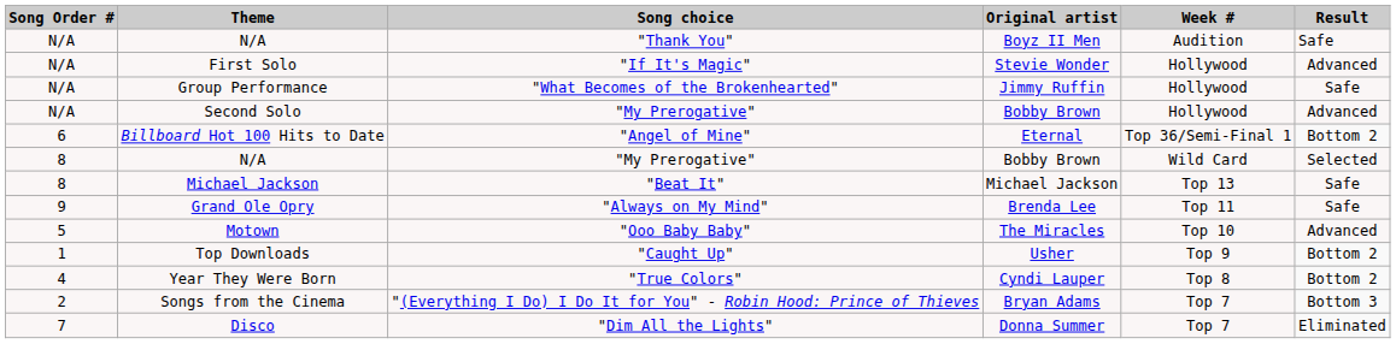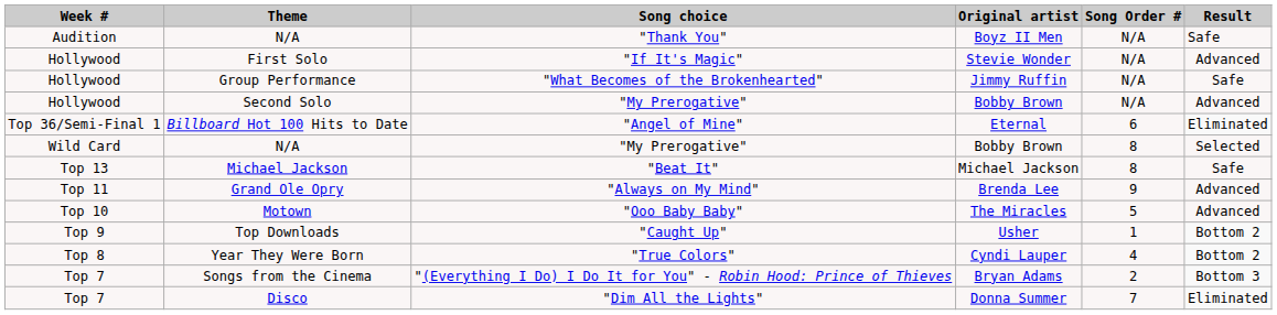 <table class="wikitable">
 <tr style="text-align:Center; background:#ccc;">
-<td colspan="1" style="background:#ccc; "><strong>Song Order #</strong></td>
+<td colspan="1" style="background:#ccc; "><strong>Week #</strong></td>
 <td colspan="1" style="background:#ccc; "><strong>Theme</strong></td>
 <td colspan="1" style="background:#ccc; "><strong>Song choice</strong></td>
 <td colspan="1" style="background:#ccc; "><strong>Original artist</strong></td>
-<td colspan="1" style="background:#ccc; "><strong>Week #</strong></td>
+<td colspan="1" style="background:#ccc; "><strong>Song Order #</strong></td>
 <td colspan="1" style="background:#ccc; "><strong>Result</strong></td>
 </tr>
 <tr>
-<td colspan="1" style="text-align:center; background:#faf6f6;">N/A</td>
+<td colspan="1" style="text-align:center; background:#faf6f6;">Audition</td>
 <td colspan="1" style="text-align:center; background:#faf6f6;">N/A</td>
 <td colspan="1" style="text-align:center; background:#faf6f6;">"<a href='#'>Thank You</a>"</td>
 <td colspan="1" style="text-align:center; background:#faf6f6;"><a href='#'>Boyz II Men</a></td>
-<td colspan="1" style="text-align:center; background:#faf6f6;">Audition</td>
+<td colspan="1" style="text-align:center; background:#faf6f6;">N/A</td>
 <td colspan="1" style="background:#faf6f6;">Safe</td>
 </tr>
 <tr>
-<td colspan="1" style="text-align:center; background:#faf6f6;">N/A</td>
+<td colspan="1" style="text-align:center; background:#faf6f6;">Hollywood</td>
 <td colspan="1" style="text-align:center; background:#faf6f6;">First Solo</td>
 <td colspan="1" style="text-align:center; background:#faf6f6;">"<a href='#'>If It's Magic</a>"</td>
 <td colspan="1" style="text-align:center; background:#faf6f6;"><a href='#'>Stevie Wonder</a></td>
-<td colspan="1" style="text-align:center; background:#faf6f6;">Hollywood</td>
+<td colspan="1" style="text-align:center; background:#faf6f6;">N/A</td>
 <td colspan="1" style="text-align:center; background:#faf6f6;">Advanced</td>
 </tr>
 <tr style="text-align:center; background:#faf6f6;">
-<td colspan="1" style="background:#faf6f6;">N/A</td>
+<td colspan="1" style="background:#faf6f6;">Hollywood</td>
 <td colspan="1" style="background:#faf6f6;">Group Performance</td>
 <td colspan="1" style="background:#faf6f6;">"<a href='#'>What Becomes of the Brokenhearted</a>"</td>
 <td colspan="1" style="background:#faf6f6;"><a href='#'>Jimmy Ruffin</a></td>
-<td colspan="1" style="background:#faf6f6;">Hollywood</td>
+<td colspan="1" style="background:#faf6f6;">N/A</td>
 <td colspan="1" style="background:#faf6f6;">Safe</td>
 </tr>
 <tr style="text-align:center; background:#faf6f6;">
-<td colspan="1" style="background:#faf6f6;">N/A</td>
+<td colspan="1" style="background:#faf6f6;">Hollywood</td>
 <td colspan="1" style="background:#faf6f6;">Second Solo</td>
 <td colspan="1" style="background:#faf6f6;">"<a href='#'>My Prerogative</a>"</td>
 <td colspan="1" style="background:#faf6f6;"><a href='#'>Bobby Brown</a></td>
-<td colspan="1" style="background:#faf6f6;">Hollywood</td>
+<td colspan="1" style="background:#faf6f6;">N/A</td>
 <td colspan="1" style="background:#faf6f6;">Advanced</td>
 </tr>
 <tr>
-<td colspan="1" style="text-align:center; background:#faf6f6;">6</td>
+<td colspan="1" style="text-align:center; background:#faf6f6;">Top 36/Semi-Final 1</td>
 <td colspan="1" style="text-align:center; background:#faf6f6;"><a href='#'><em>Billboard</em> Hot 100</a> Hits to Date</td>
 <td colspan="1" style="text-align:center; background:#faf6f6;">"<a href='#'>Angel of Mine</a>"</td>
 <td colspan="1" style="text-align:center; background:#faf6f6;"><a href='#'>Eternal</a></td>
-<td colspan="1" style="text-align:center; background:#faf6f6;">Top 36/Semi-Final 1</td>
+<td colspan="1" style="text-align:center; background:#faf6f6;">6</td>
+<td colspan="1" style="text-align:center; background:#FFFCCCC;">Eliminated</td>
+</tr>
+<tr>
+<td colspan="1" style="text-align:center; background:#faf6f6;">Wild Card</td>
+<td colspan="1" style="text-align:center; background:#faf6f6;">N/A</td>
+<td colspan="1" style="text-align:center; background:#faf6f6;">"My Prerogative"</td>
+<td colspan="1" style="text-align:center; background:#faf6f6;">Bobby Brown</td>
+<td colspan="1" style="text-align:center; background:#faf6f6;">8</td>
+<td colspan="1" style="text-align:center; background:#faf6f6;">Selected</td>
+</tr>
+<tr style="text-align:center; background:#faf6f6;">
+<td colspan="1" style="background:#faf6f6;">Top 13</td>
+<td colspan="1" style="background:#faf6f6;"><a href='#'>Michael Jackson</a></td>
+<td colspan="1" style="background:#faf6f6;">"<a href='#'>Beat It</a>"</td>
+<td colspan="1" style="background:#faf6f6;">Michael Jackson</td>
+<td colspan="1" style="background:#faf6f6;">8</td>
+<td colspan="1" style="background:#faf6f6;">Safe</td>
+</tr>
+<tr style="text-align:center; background:#faf6f6;">
+<td colspan="1" style="background:#faf6f6;">Top 11</td>
+<td colspan="1" style="background:#faf6f6;"><a href='#'>Grand Ole Opry</a></td>
+<td colspan="1" style="background:#faf6f6;">"<a href='#'>Always on My Mind</a>"</td>
+<td colspan="1" style="background:#faf6f6;"><a href='#'>Brenda Lee</a></td>
+<td colspan="1" style="background:#faf6f6;">9</td>
+<td colspan="1" style="text-align:center; background:#faf6f6;">Advanced</td>
+</tr>
+<tr style="text-align:center; background:#faf6f6;">
+<td colspan="1" style="background:#faf6f6;">Top 10</td>
+<td colspan="1" style="background:#faf6f6;"><a href='#'>Motown</a></td>
+<td colspan="1" style="background:#faf6f6;">"<a href='#'>Ooo Baby Baby</a>"</td>
+<td colspan="1" style="background:#faf6f6;"><a href='#'>The Miracles</a></td>
+<td colspan="1" style="background:#faf6f6;">5</td>
+<td colspan="1" style="text-align:center; background:#faf6f6;">Advanced</td>
+</tr>
+<tr>
+<td colspan="1" style="text-align:center; background:#faf6f6;">Top 9</td>
+<td colspan="1" style="text-align:center; background:#faf6f6;">Top Downloads</td>
+<td colspan="1" style="text-align:center; background:#faf6f6;">"<a href='#'>Caught Up</a>"</td>
+<td colspan="1" style="text-align:center; background:#faf6f6;"><a href='#'>Usher</a></td>
+<td colspan="1" style="text-align:center; background:#faf6f6;">1</td>
 <td colspan="1" style="text-align:center; background:#FFFCCCC;">Bottom 2</td>
 </tr>
 <tr>
-<td colspan="1" style="text-align:center; background:#faf6f6;">8</td>
-<td colspan="1" style="text-align:center; background:#faf6f6;">N/A</td>
-<td colspan="1" style="text-align:center; background:#faf6f6;">"My Prerogative"</td>
-<td colspan="1" style="text-align:center; background:#faf6f6;">Bobby Brown</td>
-<td colspan="1" style="text-align:center; background:#faf6f6;">Wild Card</td>
-<td colspan="1" style="text-align:center; background:#faf6f6;">Selected</td>
-</tr>
-<tr style="text-align:center; background:#faf6f6;">
-<td colspan="1" style="background:#faf6f6;">8</td>
-<td colspan="1" style="background:#faf6f6;"><a href='#'>Michael Jackson</a></td>
-<td colspan="1" style="background:#faf6f6;">"<a href='#'>Beat It</a>"</td>
-<td colspan="1" style="background:#faf6f6;">Michael Jackson</td>
-<td colspan="1" style="background:#faf6f6;">Top 13</td>
-<td colspan="1" style="background:#faf6f6;">Safe</td>
-</tr>
-<tr style="text-align:center; background:#faf6f6;">
-<td colspan="1" style="background:#faf6f6;">9</td>
-<td colspan="1" style="background:#faf6f6;"><a href='#'>Grand Ole Opry</a></td>
-<td colspan="1" style="background:#faf6f6;">"<a href='#'>Always on My Mind</a>"</td>
-<td colspan="1" style="background:#faf6f6;"><a href='#'>Brenda Lee</a></td>
-<td colspan="1" style="background:#faf6f6;">Top 11</td>
-<td colspan="1" style="background:#faf6f6;">Safe</td>
-</tr>
-<tr style="text-align:center; background:#faf6f6;">
-<td colspan="1" style="background:#faf6f6;">5</td>
-<td colspan="1" style="background:#faf6f6;"><a href='#'>Motown</a></td>
-<td colspan="1" style="background:#faf6f6;">"<a href='#'>Ooo Baby Baby</a>"</td>
-<td colspan="1" style="background:#faf6f6;"><a href='#'>The Miracles</a></td>
-<td colspan="1" style="background:#faf6f6;">Top 10</td>
-<td colspan="1" style="text-align:center; background:#faf6f6;">Advanced</td>
-</tr>
-<tr>
-<td colspan="1" style="text-align:center; background:#faf6f6;">1</td>
-<td colspan="1" style="text-align:center; background:#faf6f6;">Top Downloads</td>
-<td colspan="1" style="text-align:center; background:#faf6f6;">"<a href='#'>Caught Up</a>"</td>
-<td colspan="1" style="text-align:center; background:#faf6f6;"><a href='#'>Usher</a></td>
-<td colspan="1" style="text-align:center; background:#faf6f6;">Top 9</td>
-<td colspan="1" style="text-align:center; background:#FFFCCCC;">Bottom 2</td>
-</tr>
-<tr>
-<td colspan="1" style="text-align:center; background:#faf6f6;">4</td>
+<td colspan="1" style="text-align:center; background:#faf6f6;">Top 8</td>
 <td colspan="1" style="text-align:center; background:#faf6f6;">Year They Were Born</td>
 <td colspan="1" style="text-align:center; background:#faf6f6;">"<a href='#'>True Colors</a>"</td>
 <td colspan="1" style="text-align:center; background:#faf6f6;"><a href='#'>Cyndi Lauper</a></td>
-<td colspan="1" style="text-align:center; background:#faf6f6;">Top 8</td>
+<td colspan="1" style="text-align:center; background:#faf6f6;">4</td>
 <td colspan="1" style="text-align:center; background:#FFFCCCC;">Bottom 2</td>
 </tr>
 <tr style="text-align:center;">
-<td colspan="1" style="background:#faf6f6;">2</td>
+<td colspan="1" style="background:#faf6f6;">Top 7</td>
 <td colspan="1" style="background:#faf6f6;">Songs from the Cinema</td>
 <td colspan="1" style="background:#faf6f6;">"<a href='#'>(Everything I Do) I Do It for You</a>" - <em><a href='#'>Robin Hood: Prince of Thieves</a></em></td>
 <td colspan="1" style="background:#faf6f6;"><a href='#'>Bryan Adams</a></td>
-<td colspan="1" style="background:#faf6f6;">Top 7</td>
+<td colspan="1" style="background:#faf6f6;">2</td>
 <td colspan="1" style="background:#FFFCCCC;">Bottom 3</td>
 </tr>
 <tr>
-<td colspan="1" style="text-align:center; background:#faf6f6;">7</td>
+<td colspan="1" style="text-align:center; background:#faf6f6;">Top 7</td>
 <td colspan="1" style="text-align:center; background:#faf6f6;"><a href='#'>Disco</a></td>
 <td colspan="1" style="text-align:center; background:#faf6f6;">"<a href='#'>Dim All the Lights</a>"</td>
 <td colspan="1" style="text-align:center; background:#faf6f6;"><a href='#'>Donna Summer</a></td>
-<td colspan="1" style="text-align:center; background:#faf6f6;">Top 7</td>
+<td colspan="1" style="text-align:center; background:#faf6f6;">7</td>
 <td colspan="1" style="text-align:center; background:#FFFCCCC;">Eliminated</td>
 </tr>
 </table>
